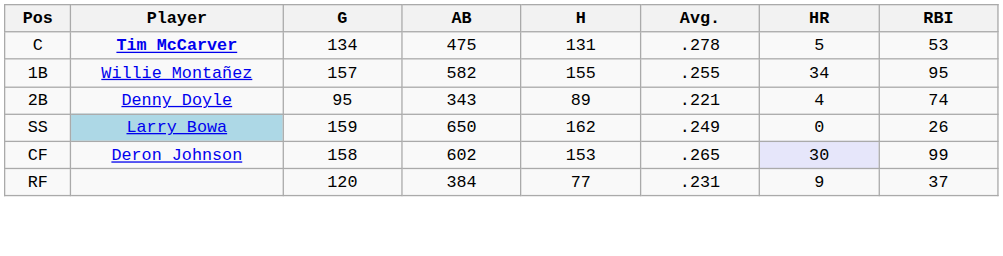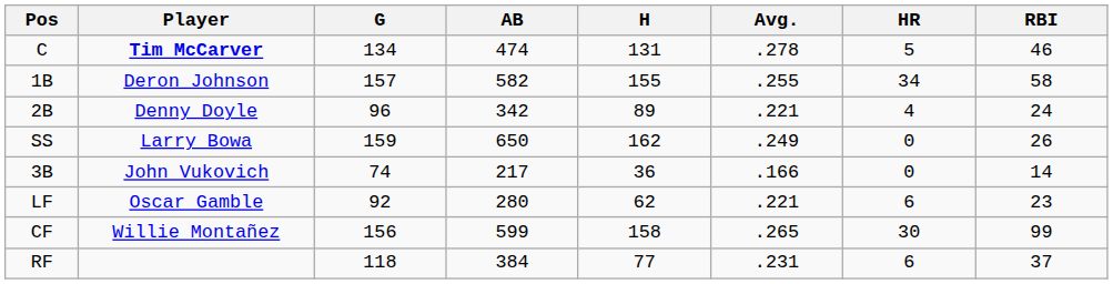 <table class="wikitable sortable">
 <tr>
 <th bgcolor="#DDDDFF" width="5%">Pos</th>
 <th bgcolor="#DDDDFF" width="16%">Player</th>
 <th bgcolor="#DDDDFF" width="9%">G</th>
 <th bgcolor="#DDDDFF" width="9%">AB</th>
 <th bgcolor="#DDDDFF" width="9%">H</th>
 <th bgcolor="#DDDDFF" width="9%">Avg.</th>
 <th bgcolor="#DDDDFF" width="9%">HR</th>
 <th bgcolor="#DDDDFF" width="9%">RBI</th>
 </tr>
 <tr align="center">
 <td>C</td>
 <td><strong><a href='#'>Tim McCarver</a></strong></td>
 <td>134</td>
-<td>475</td>
+<td>474</td>
 <td>131</td>
 <td>.278</td>
 <td>5</td>
-<td>53</td>
+<td>46</td>
 </tr>
 <tr align=center>
 <td>1B</td>
-<td><a href='#'>Willie Montañez</a></td>
+<td><a href='#'>Deron Johnson</a></td>
 <td>157</td>
 <td>582</td>
 <td>155</td>
 <td>.255</td>
 <td>34</td>
-<td>95</td>
+<td>58</td>
 </tr>
 <tr align=center>
 <td>2B</td>
 <td><a href='#'>Denny Doyle</a></td>
-<td>95</td>
-<td>343</td>
+<td>96</td>
+<td>342</td>
 <td>89</td>
 <td>.221</td>
 <td>4</td>
-<td>74</td>
+<td>24</td>
 </tr>
 <tr align=center>
 <td>SS</td>
-<td style="background: lightblue;"><a href='#'>Larry Bowa</a></td>
+<td><a href='#'>Larry Bowa</a></td>
 <td>159</td>
 <td>650</td>
 <td>162</td>
 <td>.249</td>
 <td>0</td>
 <td>26</td>
 </tr>
 <tr align=center>
+<td>3B</td>
+<td><a href='#'>John Vukovich</a></td>
+<td>74</td>
+<td>217</td>
+<td>36</td>
+<td>.166</td>
+<td>0</td>
+<td>14</td>
+</tr>
+<tr align=center>
+<td>LF</td>
+<td><a href='#'>Oscar Gamble</a></td>
+<td>92</td>
+<td>280</td>
+<td>62</td>
+<td>.221</td>
+<td>6</td>
+<td>23</td>
+</tr>
+<tr align=center>
 <td>CF</td>
-<td><a href='#'>Deron Johnson</a></td>
+<td><a href='#'>Willie Montañez</a></td>
+<td>156</td>
+<td>599</td>
 <td>158</td>
-<td>602</td>
-<td>153</td>
 <td>.265</td>
-<td style="background: lavender;">30</td>
+<td>30</td>
 <td>99</td>
 </tr>
 <tr align=center>
 <td>RF</td>
 <td></td>
-<td>120</td>
+<td>118</td>
 <td>384</td>
 <td>77</td>
 <td>.231</td>
-<td>9</td>
+<td>6</td>
 <td>37</td>
 </tr>
 </table>
